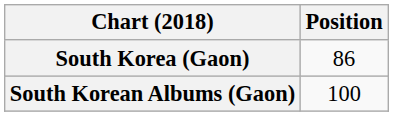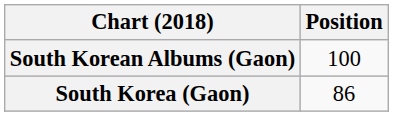 <table class="wikitable plainrowheaders" style="text-align:center">
 <tr>
 <th scope="col">Chart (2018)</th>
 <th scope="col">Position</th>
 </tr>
 <tr>
+<th scope="row">South Korean Albums (Gaon)</th>
+<td>100</td>
+</tr>
+<tr>
 <th scope="row">South Korea (Gaon)</th>
 <td>86</td>
 </tr>
-<tr>
-<th scope="row">South Korean Albums (Gaon)</th>
-<td>100</td>
-</tr>
 </table>
